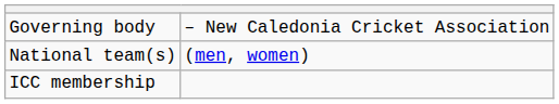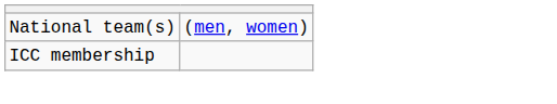 <table class="wikitable floatright">
 <tr>
 <th colspan="2"></th>
-</tr>
-<tr>
-<td>Governing body</td>
-<td> – New Caledonia Cricket Association</td>
 </tr>
 <tr>
 <td>National team(s)</td>
 <td> (<a href='#'>men</a>, <a href='#'>women</a>)</td>
 </tr>
 <tr>
 <td>ICC membership</td>
 <td></td>
 </tr>
 </table>
